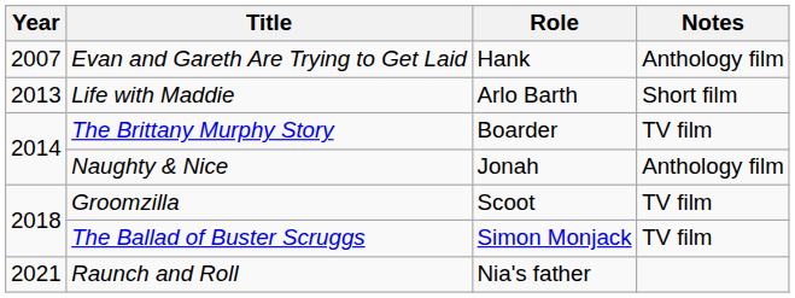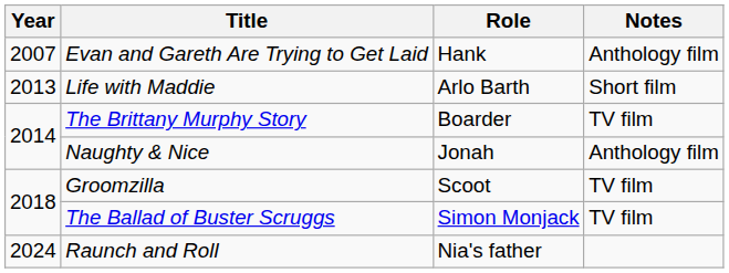 <table class = "wikitable sortable">
 <tr>
 <th>Year</th>
 <th>Title</th>
 <th>Role</th>
 <th class="unsortable">Notes</th>
 </tr>
 <tr>
 <td>2007</td>
 <td><em>Evan and Gareth Are Trying to Get Laid</em></td>
 <td>Hank</td>
 <td>Anthology film</td>
 </tr>
 <tr>
 <td>2013</td>
 <td><em>Life with Maddie</em></td>
 <td>Arlo Barth</td>
 <td>Short film</td>
 </tr>
 <tr>
 <td rowspan="2">2014</td>
 <td><em><a href='#'>The Brittany Murphy Story</a></em></td>
 <td>Boarder</td>
 <td>TV film</td>
 </tr>
 <tr>
 <td><em>Naughty & Nice</em></td>
 <td>Jonah</td>
 <td>Anthology film</td>
 </tr>
 <tr>
 <td rowspan="2">2018</td>
 <td><em>Groomzilla</em></td>
 <td>Scoot</td>
 <td>TV film</td>
 </tr>
 <tr>
 <td><em><a href='#'>The Ballad of Buster Scruggs</a></em></td>
 <td><a href='#'>Simon Monjack</a></td>
 <td>TV film</td>
 </tr>
 <tr>
-<td>2021</td>
+<td>2024</td>
 <td><em>Raunch and Roll</em></td>
 <td>Nia's father</td>
 <td></td>
 </tr>
 </table>
